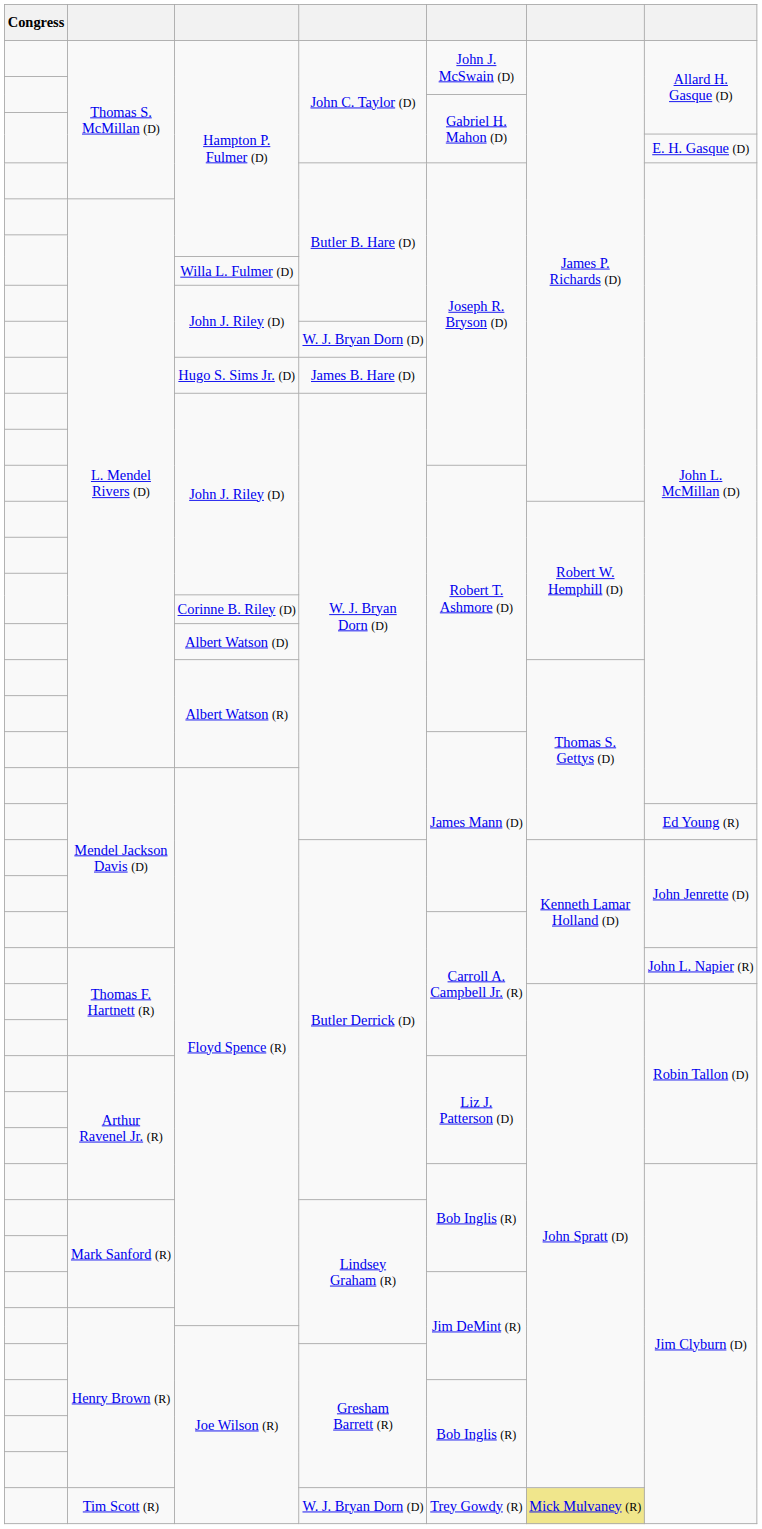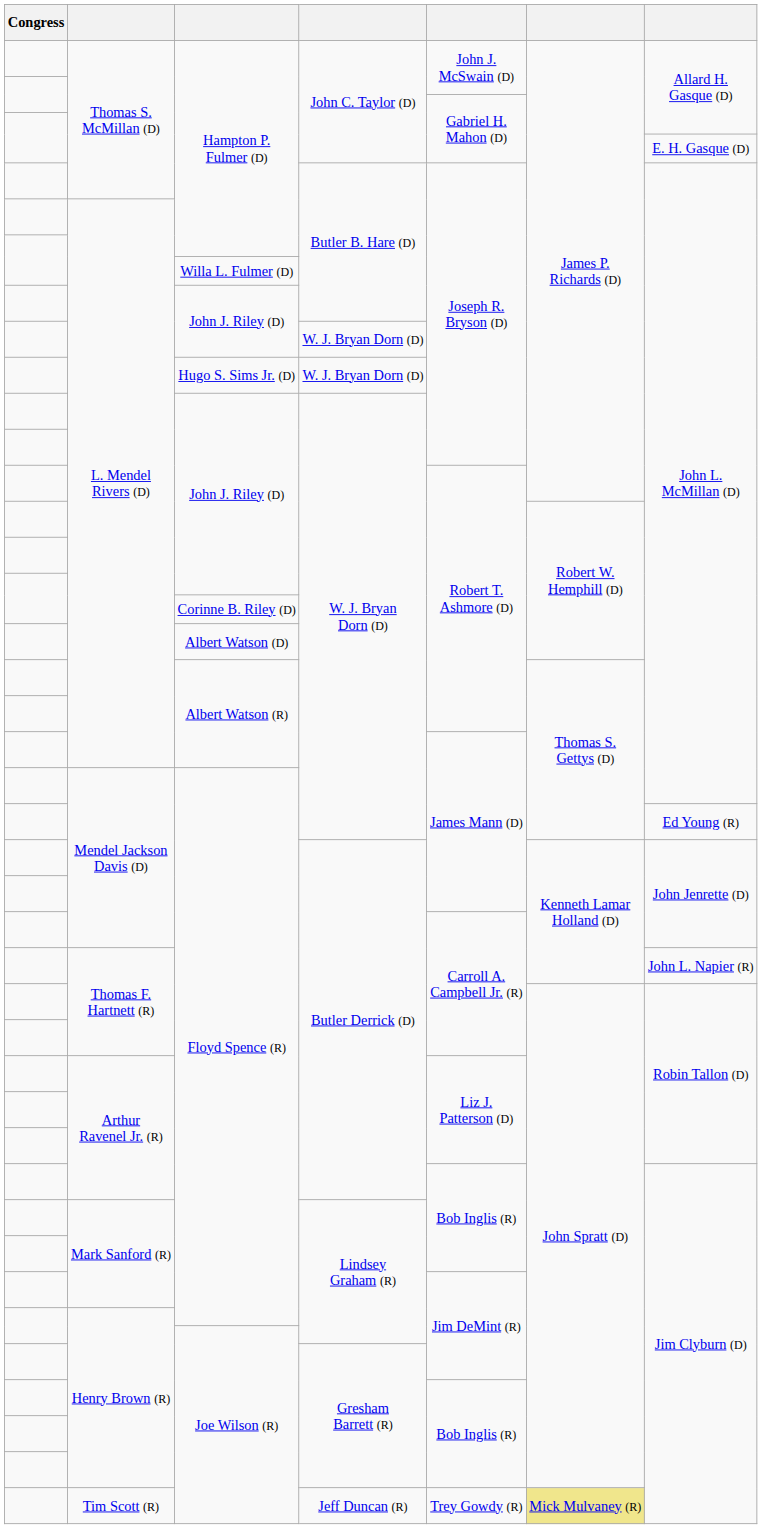 <table class="wikitable sticky-header" style="text-align:center">
 <tr style="height:2.5em">
 <th>Congress</th>
 <th></th>
 <th></th>
 <th></th>
 <th></th>
 <th></th>
 <th></th>
 </tr>
 <tr style="height:2.5em">
 <td><strong></strong> </td>
 <td rowspan="6" ><a href='#'>Thomas S.<br>McMillan</a> <small>(D)</small></td>
 <td rowspan="8" ><a href='#'>Hampton P.<br>Fulmer</a> <small>(D)</small></td>
 <td rowspan="5" ><a href='#'>John C. Taylor</a> <small>(D)</small></td>
 <td rowspan="2" ><a href='#'>John J.<br>McSwain</a> <small>(D)</small></td>
 <td rowspan="15" ><a href='#'>James P.<br>Richards</a> <small>(D)</small></td>
 <td rowspan="4" ><a href='#'>Allard H.<br>Gasque</a> <small>(D)</small></td>
 </tr>
 <tr style="height:1.25em">
 <td rowspan="2"><strong></strong> </td>
 </tr>
 <tr style=height:1.25em>
 <td rowspan="3" ><a href='#'>Gabriel H.<br>Mahon</a> <small>(D)</small></td>
 </tr>
 <tr style="height:1.5em">
 <td rowspan="2"><strong></strong> </td>
 </tr>
 <tr style="height:2em">
 <td><a href='#'>E. H. Gasque</a> <small>(D)</small></td>
 </tr>
 <tr style="height:2.5em">
 <td><strong></strong> </td>
 <td rowspan="5" ><a href='#'>Butler B. Hare</a> <small>(D)</small></td>
 <td rowspan="9" ><a href='#'>Joseph R.<br>Bryson</a> <small>(D)</small></td>
 <td rowspan="19" ><a href='#'>John L.<br>McMillan</a> <small>(D)</small></td>
 </tr>
 <tr style="height:2.5em">
 <td><strong></strong> </td>
 <td rowspan="17" ><a href='#'>L. Mendel<br>Rivers</a> <small>(D)</small></td>
 </tr>
 <tr style="height:1.5em">
 <td rowspan="2"><strong></strong> </td>
 </tr>
 <tr style="height:2em">
 <td><a href='#'>Willa L. Fulmer</a> <small>(D)</small></td>
 </tr>
 <tr style="height:2.5em">
 <td><strong></strong> </td>
 <td rowspan="2" ><a href='#'>John J. Riley</a> <small>(D)</small></td>
 </tr>
 <tr style="height:2.5em">
 <td><strong></strong> </td>
 <td><a href='#'>W. J. Bryan Dorn</a> <small>(D)</small></td>
 </tr>
 <tr style="height:2.5em">
 <td><strong></strong> </td>
 <td><a href='#'>Hugo S. Sims Jr.</a> <small>(D)</small></td>
-<td><a href='#'>James B. Hare</a> <small>(D)</small></td>
+<td><a href='#'>W. J. Bryan Dorn</a> <small>(D)</small></td>
 </tr>
 <tr style="height:2.5em">
 <td><strong></strong> </td>
 <td rowspan="6" ><a href='#'>John J. Riley</a> <small>(D)</small></td>
 <td rowspan="13" ><a href='#'>W. J. Bryan<br>Dorn</a> <small>(D)</small></td>
 </tr>
 <tr style="height:2.5em">
 <td><strong></strong> </td>
 </tr>
 <tr style="height:2.5em">
 <td><strong></strong> </td>
 <td rowspan="8" ><a href='#'>Robert T.<br>Ashmore</a> <small>(D)</small></td>
 </tr>
 <tr style="height:2.5em">
 <td><strong></strong> </td>
 <td rowspan="5" ><a href='#'>Robert W.<br>Hemphill</a> <small>(D)</small></td>
 </tr>
 <tr style="height:2.5em">
 <td><strong></strong> </td>
 </tr>
 <tr style="height:1.5em">
 <td rowspan="2"><strong></strong> </td>
 </tr>
 <tr style="height:2em">
 <td><a href='#'>Corinne B. Riley</a> <small>(D)</small></td>
 </tr>
 <tr style="height:2.5em">
 <td><strong></strong> </td>
 <td><a href='#'>Albert Watson</a> <small>(D)</small></td>
 </tr>
 <tr style="height:2.5em">
 <td><strong></strong> </td>
 <td rowspan="3" ><a href='#'>Albert Watson</a> <small>(R)</small></td>
 <td rowspan="5" ><a href='#'>Thomas S.<br>Gettys</a> <small>(D)</small></td>
 </tr>
 <tr style="height:2.5em">
 <td><strong></strong> </td>
 </tr>
 <tr style="height:2.5em">
 <td><strong></strong> </td>
 <td rowspan="5" ><a href='#'>James Mann</a> <small>(D)</small></td>
 </tr>
 <tr style="height:2.5em">
 <td><strong></strong> </td>
 <td rowspan="5" ><a href='#'>Mendel Jackson<br>Davis</a> <small>(D)</small></td>
 <td rowspan="16" ><a href='#'>Floyd Spence</a> <small>(R)</small></td>
 </tr>
 <tr style="height:2.5em">
 <td><strong></strong> </td>
 <td><a href='#'>Ed Young</a> <small>(R)</small></td>
 </tr>
 <tr style="height:2.5em">
 <td><strong></strong> </td>
 <td rowspan="10" ><a href='#'>Butler Derrick</a> <small>(D)</small></td>
 <td rowspan="4" ><a href='#'>Kenneth Lamar<br>Holland</a> <small>(D)</small></td>
 <td rowspan="3" ><a href='#'>John Jenrette</a> <small>(D)</small></td>
 </tr>
 <tr style="height:2.5em">
 <td><strong></strong> </td>
 </tr>
 <tr style="height:2.5em">
 <td><strong></strong> </td>
 <td rowspan="4" ><a href='#'>Carroll A.<br>Campbell Jr.</a> <small>(R)</small></td>
 </tr>
 <tr style="height:2.5em">
 <td><strong></strong> </td>
 <td rowspan="3" ><a href='#'>Thomas F.<br>Hartnett</a> <small>(R)</small></td>
 <td><a href='#'>John L. Napier</a> <small>(R)</small></td>
 </tr>
 <tr style="height:2.5em">
 <td><strong></strong> </td>
 <td rowspan="15" ><a href='#'>John Spratt</a> <small>(D)</small></td>
 <td rowspan="5" ><a href='#'>Robin Tallon</a> <small>(D)</small></td>
 </tr>
 <tr style="height:2.5em">
 <td><strong></strong> </td>
 </tr>
 <tr style="height:2.5em">
 <td><strong></strong> </td>
 <td rowspan="4" ><a href='#'>Arthur<br>Ravenel Jr.</a> <small>(R)</small></td>
 <td rowspan="3" ><a href='#'>Liz J.<br>Patterson</a> <small>(D)</small></td>
 </tr>
 <tr style="height:2.5em">
 <td><strong></strong> </td>
 </tr>
 <tr style="height:2.5em">
 <td><strong></strong> </td>
 </tr>
 <tr style="height:2.5em">
 <td><strong></strong> </td>
 <td rowspan="3" ><a href='#'>Bob Inglis</a> <small>(R)</small></td>
 <td rowspan="11" ><a href='#'>Jim Clyburn</a> <small>(D)</small></td>
 </tr>
 <tr style="height:2.5em">
 <td><strong></strong> </td>
 <td rowspan="3" ><a href='#'>Mark Sanford</a> <small>(R)</small></td>
 <td rowspan="5" ><a href='#'>Lindsey<br>Graham</a> <small>(R)</small></td>
 </tr>
 <tr style="height:2.5em">
 <td><strong></strong> </td>
 </tr>
 <tr style="height:2.5em">
 <td><strong></strong> </td>
 <td rowspan="4" ><a href='#'>Jim DeMint</a> <small>(R)</small></td>
 </tr>
 <tr style="height:1.25em">
 <td rowspan="2"><strong></strong> </td>
 <td rowspan="6" ><a href='#'>Henry Brown</a> <small>(R)</small></td>
 </tr>
 <tr style="height:1.25em">
 <td rowspan="6" ><a href='#'>Joe Wilson</a> <small>(R)</small></td>
 </tr>
 <tr style="height:2.5em">
 <td><strong></strong> </td>
 <td rowspan="4" ><a href='#'>Gresham<br>Barrett</a> <small>(R)</small></td>
 </tr>
 <tr style="height:2.5em">
 <td><strong></strong> </td>
 <td rowspan="3" ><a href='#'>Bob Inglis</a> <small>(R)</small></td>
 </tr>
 <tr style="height:2.5em">
 <td><strong></strong> </td>
 </tr>
 <tr style="height:2.5em">
 <td><strong></strong> </td>
 </tr>
 <tr style="height:2.5em">
 <td><strong></strong> </td>
 <td><a href='#'>Tim Scott</a> <small>(R)</small></td>
-<td><a href='#'>W. J. Bryan Dorn</a> <small>(D)</small></td>
+<td><a href='#'>Jeff Duncan</a> <small>(R)</small></td>
 <td><a href='#'>Trey Gowdy</a> <small>(R)</small></td>
 <td style="background: khaki;"><a href='#'>Mick Mulvaney</a> <small>(R)</small></td>
 </tr>
 </table>
